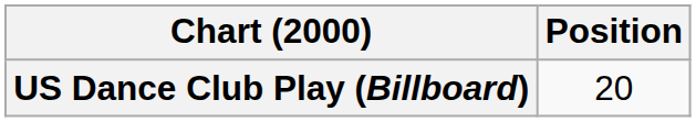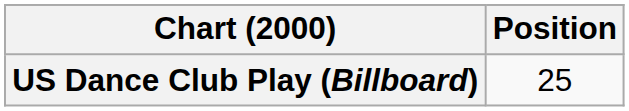 <table class="wikitable plainrowheaders" style="text-align:center">
 <tr>
 <th>Chart (2000)</th>
 <th>Position</th>
 </tr>
 <tr>
 <th scope="row">US Dance Club Play (<em>Billboard</em>)</th>
-<td>20</td>
+<td>25</td>
 </tr>
 </table>
